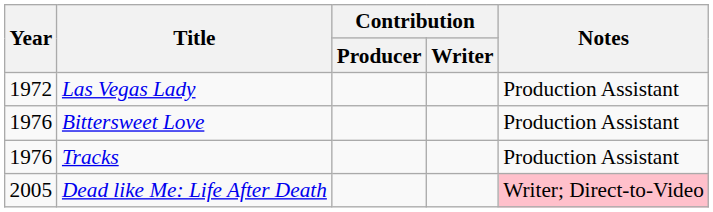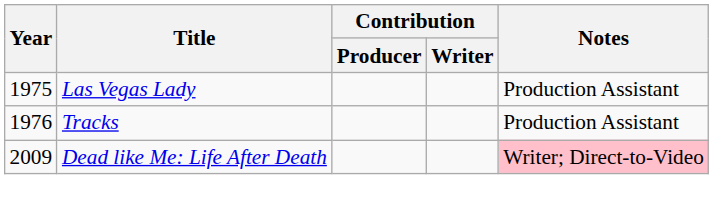 <table class="wikitable">
 <tr>
 <th rowspan="2">Year</th>
 <th rowspan="2">Title</th>
 <th colspan="2">Contribution</th>
 <th rowspan="2">Notes</th>
 </tr>
 <tr>
 <th>Producer</th>
 <th>Writer</th>
 </tr>
 <tr>
-<td>1972</td>
+<td>1975</td>
 <td><em><a href='#'>Las Vegas Lady</a></em></td>
-<td></td>
-<td></td>
-<td>Production Assistant</td>
-</tr>
-<tr>
-<td>1976</td>
-<td><em><a href='#'>Bittersweet Love</a></em></td>
 <td></td>
 <td></td>
 <td>Production Assistant</td>
 </tr>
 <tr>
 <td>1976</td>
 <td><em><a href='#'>Tracks</a></em></td>
 <td></td>
 <td></td>
 <td>Production Assistant</td>
 </tr>
 <tr>
-<td>2005</td>
+<td>2009</td>
 <td><em><a href='#'>Dead like Me: Life After Death</a></em></td>
 <td></td>
 <td></td>
 <td style="background: pink;">Writer; Direct-to-Video</td>
 </tr>
 </table>
